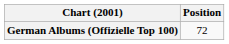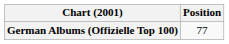 <table class="wikitable plainrowheaders" style="text-align:center">
 <tr>
 <th scope="col">Chart (2001)</th>
 <th scope="col">Position</th>
 </tr>
 <tr>
 <th scope="row">German Albums (Offizielle Top 100)</th>
-<td>72</td>
+<td>77</td>
 </tr>
 </table>
